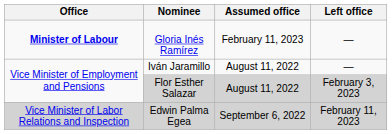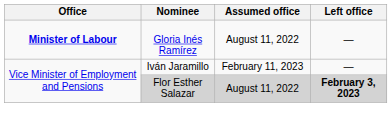 <table class="wikitable sortable" style="text-align:center">
 <tr>
 <th>Office</th>
 <th>Nominee</th>
 <th style="width:25%;" data-sort-type="date">Assumed office</th>
 <th style="width:20%;" data-sort-type="date">Left office</th>
 </tr>
 <tr>
 <td><strong><a href='#'>Minister of Labour</a></strong></td>
 <td><br><a href='#'>Gloria Inés Ramírez</a></td>
-<td>February 11, 2023</td>
+<td>August 11, 2022<br></td>
 <td>—</td>
 </tr>
 <tr>
 <td rowspan=2><a href='#'>Vice Minister of Employment and Pensions</a></td>
 <td>Iván Jaramillo</td>
-<td>August 11, 2022<br></td>
+<td>February 11, 2023</td>
 <td>—</td>
 </tr>
 <tr style="background:lightgray;">
 <td>Flor Esther Salazar</td>
 <td>August 11, 2022</td>
-<td>February 3, 2023</td>
-</tr>
-<tr style="background:lightgray;">
-<td><a href='#'>Vice Minister of Labor Relations and Inspection</a></td>
-<td>Edwin Palma Egea</td>
-<td>September 6, 2022</td>
-<td>February 11, 2023</td>
+<td><strong>February 3, 2023</strong></td>
 </tr>
 </table>
